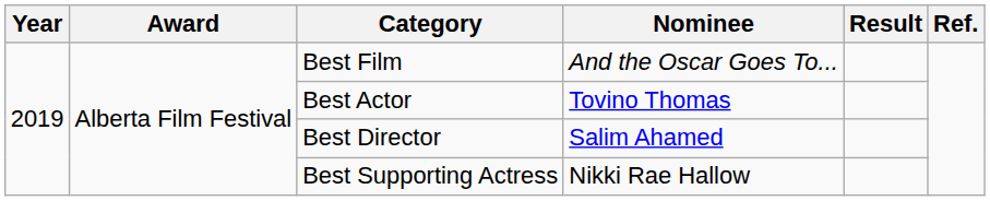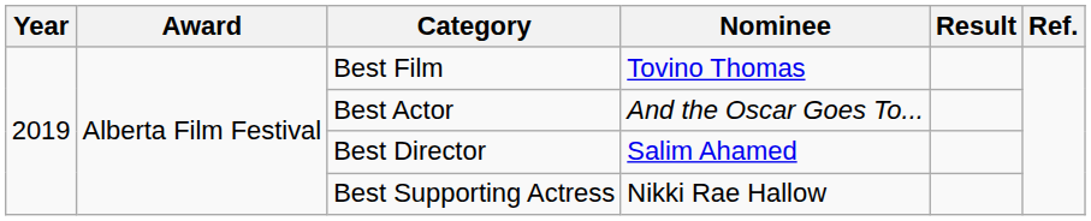 <table class="wikitable sortable">
 <tr>
 <th>Year</th>
 <th>Award</th>
 <th>Category</th>
 <th>Nominee</th>
 <th>Result</th>
 <th scope="col" class="unsortable">Ref.</th>
 </tr>
 <tr>
 <td rowspan="4">2019</td>
 <td rowspan="4">Alberta Film Festival</td>
 <td>Best Film</td>
-<td><em>And the Oscar Goes To...</em></td>
+<td><a href='#'>Tovino Thomas</a></td>
 <td></td>
 <td rowspan="4" style="text-align:center;"></td>
 </tr>
 <tr>
 <td>Best Actor</td>
-<td><a href='#'>Tovino Thomas</a></td>
+<td><em>And the Oscar Goes To...</em></td>
 <td></td>
 </tr>
 <tr>
 <td>Best Director</td>
 <td><a href='#'>Salim Ahamed</a></td>
 <td></td>
 </tr>
 <tr>
 <td>Best Supporting Actress</td>
 <td>Nikki Rae Hallow</td>
 <td></td>
 </tr>
 </table>
